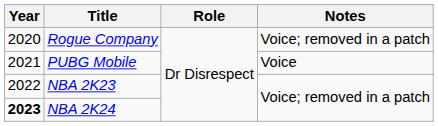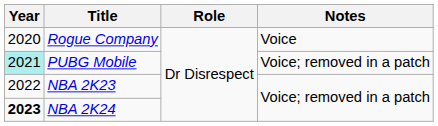 <table class="wikitable sortable">
 <tr>
 <th>Year</th>
 <th>Title</th>
 <th>Role</th>
 <th class="unsortable">Notes</th>
 </tr>
 <tr>
 <td>2020</td>
 <td><em><a href='#'>Rogue Company</a></em></td>
 <td rowspan="4">Dr Disrespect</td>
-<td>Voice; removed in a patch</td>
+<td>Voice</td>
 </tr>
 <tr>
-<td>2021</td>
+<td style="background: paleturquoise;">2021</td>
 <td><em><a href='#'>PUBG Mobile</a></em></td>
-<td>Voice</td>
+<td>Voice; removed in a patch</td>
 </tr>
 <tr>
 <td>2022</td>
 <td><em><a href='#'>NBA 2K23</a></em></td>
 <td rowspan="2">Voice; removed in a patch</td>
 </tr>
 <tr>
 <td><strong>2023</strong></td>
 <td><em><a href='#'>NBA 2K24</a></em></td>
 </tr>
 </table>
